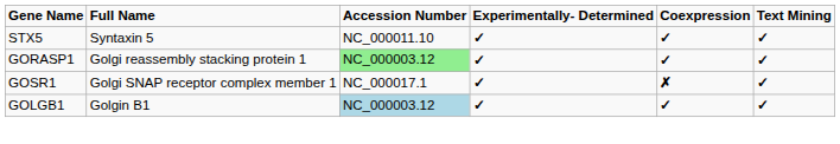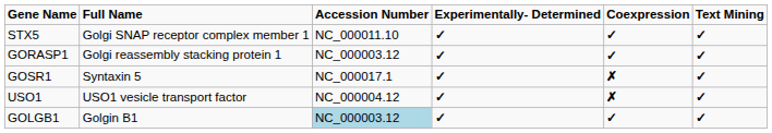 <table class="wikitable">
 <tr>
 <td><strong>Gene Name</strong></td>
 <td><strong>Full Name</strong></td>
 <td><strong>Accession Number</strong></td>
 <td><strong>Experimentally- Determined</strong></td>
 <td><strong>Coexpression</strong></td>
 <td><strong>Text Mining</strong></td>
 </tr>
 <tr>
 <td>STX5</td>
-<td>Syntaxin 5</td>
+<td>Golgi SNAP receptor complex member 1</td>
 <td>NC_000011.10</td>
 <td><strong>✓</strong></td>
 <td><strong>✓</strong></td>
 <td><strong>✓</strong></td>
 </tr>
 <tr>
 <td>GORASP1</td>
 <td>Golgi reassembly stacking protein 1</td>
-<td style="background: lightgreen;">NC_000003.12</td>
+<td>NC_000003.12</td>
 <td><strong>✓</strong></td>
 <td><strong>✓</strong></td>
 <td><strong>✓</strong></td>
 </tr>
 <tr>
 <td>GOSR1</td>
-<td>Golgi SNAP receptor complex member 1</td>
+<td>Syntaxin 5</td>
 <td>NC_000017.1</td>
+<td><strong>✓</strong></td>
+<td><strong>✗</strong></td>
+<td><strong>✓</strong></td>
+</tr>
+<tr>
+<td>USO1</td>
+<td>USO1 vesicle transport factor</td>
+<td>NC_000004.12</td>
 <td><strong>✓</strong></td>
 <td><strong>✗</strong></td>
 <td><strong>✓</strong></td>
 </tr>
 <tr>
 <td>GOLGB1</td>
 <td>Golgin B1</td>
 <td style="background: lightblue;">NC_000003.12</td>
 <td><strong>✓</strong></td>
 <td><strong>✓</strong></td>
 <td><strong>✓</strong></td>
 </tr>
 </table>
